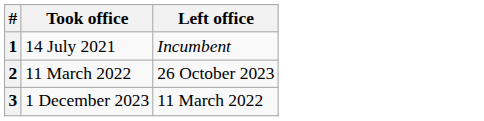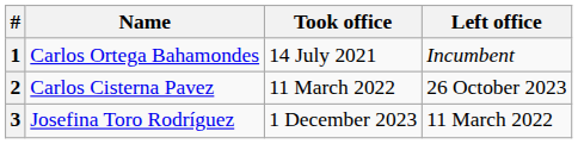 <table border="1" class="wikitable sortable">
 <tr>
 <th>#</th>
+<th>Name</th>
 <th>Took office</th>
 <th>Left office</th>
 </tr>
 <tr>
 <th>1</th>
+<td><a href='#'>Carlos Ortega Bahamondes</a></td>
 <td>14 July 2021</td>
 <td><em>Incumbent</em></td>
 </tr>
 <tr>
 <th>2</th>
+<td><a href='#'>Carlos Cisterna Pavez</a></td>
 <td>11 March 2022</td>
 <td>26 October 2023</td>
 </tr>
 <tr>
 <th>3</th>
+<td><a href='#'>Josefina Toro Rodríguez</a></td>
 <td>1 December 2023</td>
 <td>11 March 2022</td>
 </tr>
 </table>
